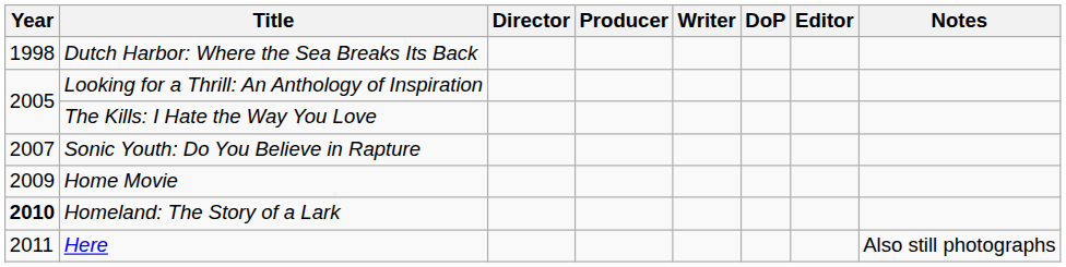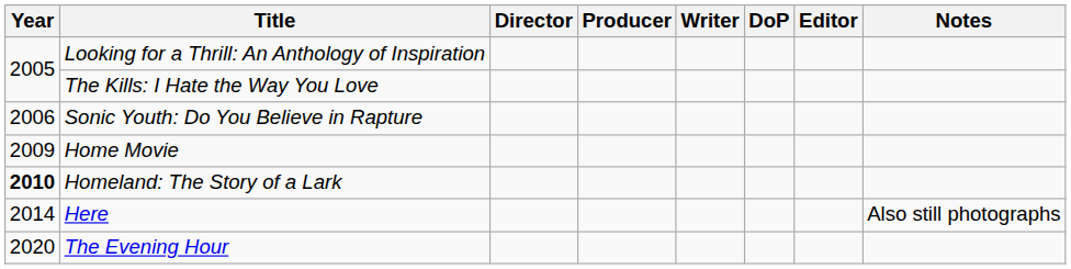 <table class="wikitable">
 <tr>
 <th>Year</th>
 <th>Title</th>
 <th>Director</th>
 <th>Producer</th>
 <th>Writer</th>
 <th>DoP</th>
 <th>Editor</th>
 <th>Notes</th>
-</tr>
-<tr>
-<td>1998</td>
-<td><em>Dutch Harbor: Where the Sea Breaks Its Back</em></td>
-<td></td>
-<td></td>
-<td></td>
-<td></td>
-<td></td>
-<td></td>
 </tr>
 <tr>
 <td rowspan=2>2005</td>
 <td><em>Looking for a Thrill: An Anthology of Inspiration</em></td>
 <td></td>
 <td></td>
 <td></td>
 <td></td>
 <td></td>
 <td></td>
 </tr>
 <tr>
 <td><em>The Kills: I Hate the Way You Love</em></td>
 <td></td>
 <td></td>
 <td></td>
 <td></td>
 <td></td>
 <td></td>
 </tr>
 <tr>
-<td>2007</td>
+<td>2006</td>
 <td><em>Sonic Youth: Do You Believe in Rapture</em></td>
 <td></td>
 <td></td>
 <td></td>
 <td></td>
 <td></td>
 <td></td>
 </tr>
 <tr>
 <td>2009</td>
 <td><em>Home Movie</em></td>
 <td></td>
 <td></td>
 <td></td>
 <td></td>
 <td></td>
 <td></td>
 </tr>
 <tr>
 <td><strong>2010</strong></td>
 <td><em>Homeland: The Story of a Lark</em></td>
 <td></td>
 <td></td>
 <td></td>
 <td></td>
 <td></td>
 <td></td>
 </tr>
 <tr>
-<td>2011</td>
+<td>2014</td>
 <td><em><a href='#'>Here</a></em></td>
 <td></td>
 <td></td>
 <td></td>
 <td></td>
 <td></td>
 <td>Also still photographs</td>
 </tr>
+<tr>
+<td>2020</td>
+<td><em><a href='#'>The Evening Hour</a></em></td>
+<td></td>
+<td></td>
+<td></td>
+<td></td>
+<td></td>
+<td></td>
+</tr>
 </table>
